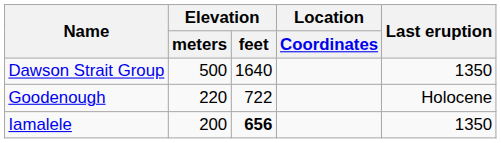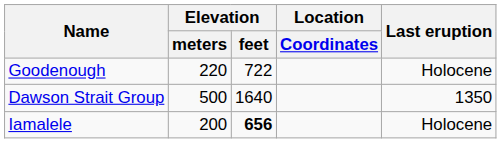 <table class="wikitable">
 <tr>
 <th rowspan="2">Name</th>
 <th colspan ="2">Elevation</th>
 <th>Location</th>
 <th rowspan="2">Last eruption</th>
 </tr>
 <tr>
 <th>meters</th>
 <th>feet</th>
 <th><a href='#'>Coordinates</a></th>
 </tr>
 <tr align="right">
+<td align="left"><a href='#'>Goodenough</a></td>
+<td>220</td>
+<td>722</td>
+<td></td>
+<td>Holocene</td>
+</tr>
+<tr align="right">
 <td align="left"><a href='#'>Dawson Strait Group</a></td>
 <td>500</td>
 <td>1640</td>
 <td></td>
 <td>1350</td>
 </tr>
 <tr align="right">
-<td align="left"><a href='#'>Goodenough</a></td>
-<td>220</td>
-<td>722</td>
-<td></td>
-<td>Holocene</td>
-</tr>
-<tr align="right">
 <td align="left"><a href='#'>Iamalele</a></td>
 <td>200</td>
 <td><strong>656</strong></td>
 <td></td>
-<td>1350</td>
+<td>Holocene</td>
 </tr>
 </table>
